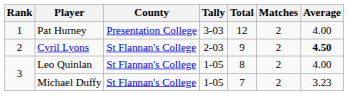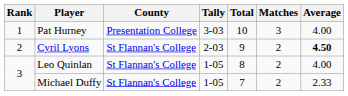 <table class="wikitable">
 <tr>
 <th>Rank</th>
 <th>Player</th>
 <th>County</th>
 <th>Tally</th>
 <th>Total</th>
 <th>Matches</th>
 <th>Average</th>
 </tr>
 <tr>
 <td rowspan=1 align=center>1</td>
 <td>Pat Hurney</td>
 <td><a href='#'>Presentation College</a></td>
 <td align=center>3-03</td>
-<td align=center>12</td>
-<td align=center>2</td>
+<td align=center>10</td>
+<td align=center>3</td>
 <td align=center>4.00</td>
 </tr>
 <tr>
 <td rowspan=1 align=center>2</td>
 <td><a href='#'>Cyril Lyons</a></td>
 <td><a href='#'>St Flannan's College</a></td>
 <td align=center>2-03</td>
 <td align=center>9</td>
 <td align=center>2</td>
 <td align=center><strong>4.50</strong></td>
 </tr>
 <tr>
 <td rowspan=2 align=center>3</td>
 <td>Leo Quinlan</td>
 <td><a href='#'>St Flannan's College</a></td>
 <td align=center>1-05</td>
 <td align=center>8</td>
 <td align=center>2</td>
 <td align=center>4.00</td>
 </tr>
 <tr>
 <td>Michael Duffy</td>
 <td><a href='#'>St Flannan's College</a></td>
 <td align=center>1-05</td>
 <td align=center>7</td>
 <td align=center>2</td>
-<td align=center>3.23</td>
+<td align=center>2.33</td>
 </tr>
 </table>
